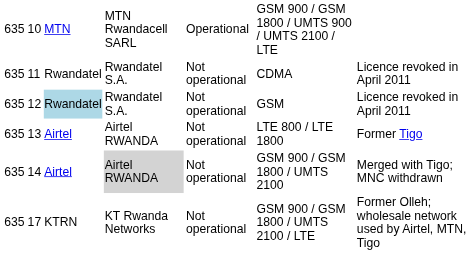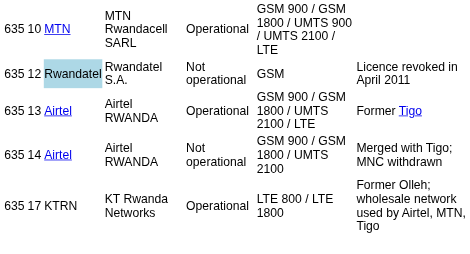 <table>
 <tr>
 <td>635</td>
 <td>10</td>
 <td><a href='#'>MTN</a></td>
 <td>MTN Rwandacell SARL</td>
 <td>Operational</td>
 <td>GSM 900 / GSM 1800 / UMTS 900 / UMTS 2100 / LTE</td>
 <td></td>
-</tr>
-<tr>
-<td>635</td>
-<td>11</td>
-<td>Rwandatel</td>
-<td>Rwandatel S.A.</td>
-<td>Not operational</td>
-<td>CDMA</td>
-<td>Licence revoked in April 2011</td>
 </tr>
 <tr>
 <td>635</td>
 <td>12</td>
 <td style="background: lightblue;">Rwandatel</td>
 <td>Rwandatel S.A.</td>
 <td>Not operational</td>
 <td>GSM</td>
 <td>Licence revoked in April 2011</td>
 </tr>
 <tr>
 <td>635</td>
 <td>13</td>
 <td><a href='#'>Airtel</a></td>
 <td>Airtel RWANDA</td>
-<td>Not operational</td>
-<td>LTE 800 / LTE 1800</td>
+<td>Operational</td>
+<td>GSM 900 / GSM 1800 / UMTS 2100 / LTE</td>
 <td>Former <a href='#'>Tigo</a></td>
 </tr>
 <tr>
 <td>635</td>
 <td>14</td>
 <td><a href='#'>Airtel</a></td>
-<td style="background: lightgrey;">Airtel RWANDA</td>
+<td>Airtel RWANDA</td>
 <td>Not operational</td>
 <td>GSM 900 / GSM 1800 / UMTS 2100</td>
 <td>Merged with Tigo; MNC withdrawn</td>
 </tr>
 <tr>
 <td>635</td>
 <td>17</td>
 <td>KTRN</td>
 <td>KT Rwanda Networks</td>
-<td>Not operational</td>
-<td>GSM 900 / GSM 1800 / UMTS 2100 / LTE</td>
+<td>Operational</td>
+<td>LTE 800 / LTE 1800</td>
 <td>Former Olleh; wholesale network used by Airtel, MTN, Tigo</td>
 </tr>
 </table>
